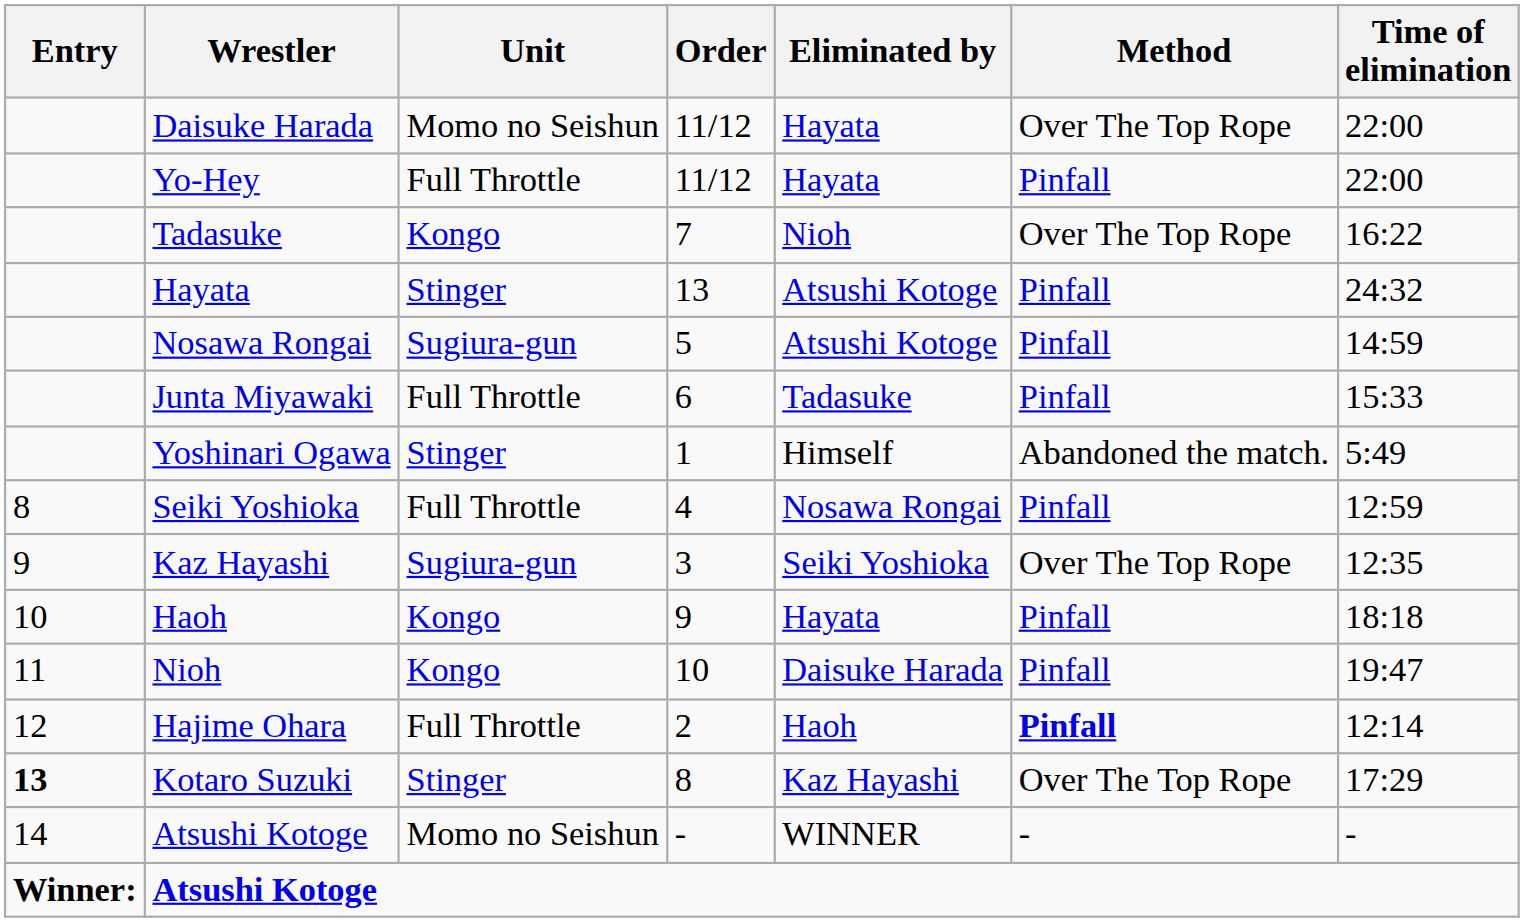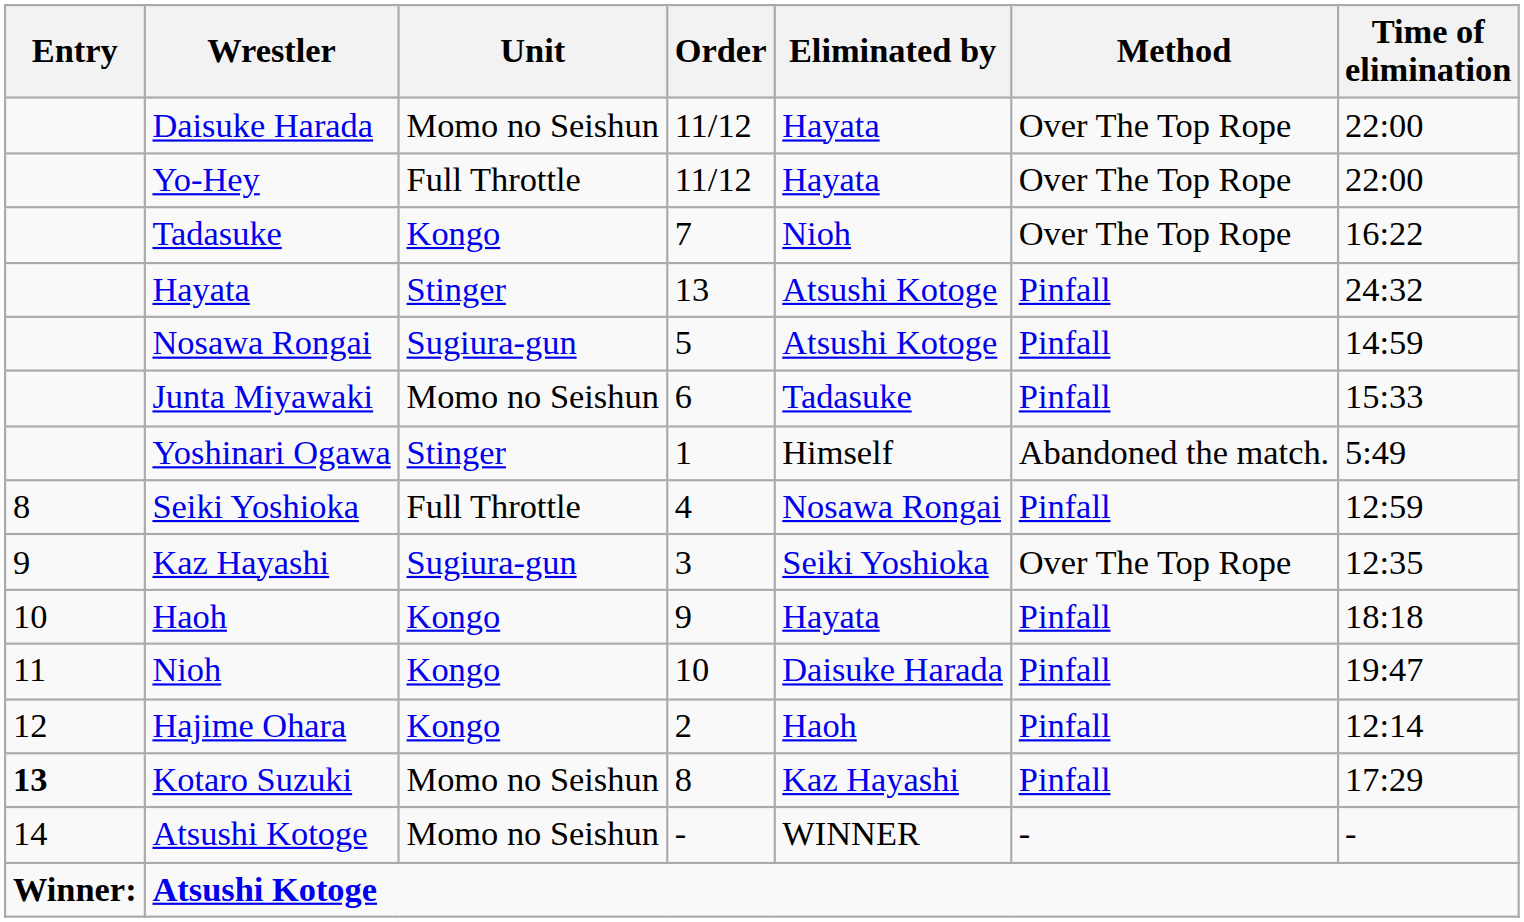 <table class="wikitable sortable">
 <tr>
 <th>Entry</th>
 <th>Wrestler</th>
 <th>Unit</th>
 <th>Order</th>
 <th>Eliminated by</th>
 <th>Method</th>
 <th>Time of<br>elimination</th>
 </tr>
 <tr>
 <td></td>
 <td><a href='#'>Daisuke Harada</a></td>
 <td>Momo no Seishun</td>
 <td>11/12</td>
 <td><a href='#'>Hayata</a></td>
 <td>Over The Top Rope</td>
 <td>22:00</td>
 </tr>
 <tr>
 <td></td>
 <td><a href='#'>Yo-Hey</a></td>
 <td>Full Throttle</td>
 <td>11/12</td>
 <td><a href='#'>Hayata</a></td>
-<td><a href='#'>Pinfall</a></td>
+<td>Over The Top Rope</td>
 <td>22:00</td>
 </tr>
 <tr>
 <td></td>
 <td><a href='#'>Tadasuke</a></td>
 <td><a href='#'>Kongo</a></td>
 <td>7</td>
 <td><a href='#'>Nioh</a></td>
 <td>Over The Top Rope</td>
 <td>16:22</td>
 </tr>
 <tr>
 <td></td>
 <td><a href='#'>Hayata</a></td>
 <td><a href='#'>Stinger</a></td>
 <td>13</td>
 <td><a href='#'>Atsushi Kotoge</a></td>
 <td><a href='#'>Pinfall</a></td>
 <td>24:32</td>
 </tr>
 <tr>
 <td></td>
 <td><a href='#'>Nosawa Rongai</a></td>
 <td><a href='#'>Sugiura-gun</a></td>
 <td>5</td>
 <td><a href='#'>Atsushi Kotoge</a></td>
 <td><a href='#'>Pinfall</a></td>
 <td>14:59</td>
 </tr>
 <tr>
 <td></td>
 <td><a href='#'>Junta Miyawaki</a></td>
-<td>Full Throttle</td>
+<td>Momo no Seishun</td>
 <td>6</td>
 <td><a href='#'>Tadasuke</a></td>
 <td><a href='#'>Pinfall</a></td>
 <td>15:33</td>
 </tr>
 <tr>
 <td></td>
 <td><a href='#'>Yoshinari Ogawa</a></td>
 <td><a href='#'>Stinger</a></td>
 <td>1</td>
 <td>Himself</td>
 <td>Abandoned the match.</td>
 <td>5:49</td>
 </tr>
 <tr>
 <td>8</td>
 <td><a href='#'>Seiki Yoshioka</a></td>
 <td>Full Throttle</td>
 <td>4</td>
 <td><a href='#'>Nosawa Rongai</a></td>
 <td><a href='#'>Pinfall</a></td>
 <td>12:59</td>
 </tr>
 <tr>
 <td>9</td>
 <td><a href='#'>Kaz Hayashi</a></td>
 <td><a href='#'>Sugiura-gun</a></td>
 <td>3</td>
 <td><a href='#'>Seiki Yoshioka</a></td>
 <td>Over The Top Rope</td>
 <td>12:35</td>
 </tr>
 <tr>
 <td>10</td>
 <td><a href='#'>Haoh</a></td>
 <td><a href='#'>Kongo</a></td>
 <td>9</td>
 <td><a href='#'>Hayata</a></td>
 <td><a href='#'>Pinfall</a></td>
 <td>18:18</td>
 </tr>
 <tr>
 <td>11</td>
 <td><a href='#'>Nioh</a></td>
 <td><a href='#'>Kongo</a></td>
 <td>10</td>
 <td><a href='#'>Daisuke Harada</a></td>
 <td><a href='#'>Pinfall</a></td>
 <td>19:47</td>
 </tr>
 <tr>
 <td>12</td>
 <td><a href='#'>Hajime Ohara</a></td>
-<td>Full Throttle</td>
+<td><a href='#'>Kongo</a></td>
 <td>2</td>
 <td><a href='#'>Haoh</a></td>
-<td><strong><a href='#'>Pinfall</a></strong></td>
+<td><a href='#'>Pinfall</a></td>
 <td>12:14</td>
 </tr>
 <tr>
 <td><strong>13</strong></td>
 <td><a href='#'>Kotaro Suzuki</a></td>
-<td><a href='#'>Stinger</a></td>
+<td>Momo no Seishun</td>
 <td>8</td>
 <td><a href='#'>Kaz Hayashi</a></td>
-<td>Over The Top Rope</td>
+<td><a href='#'>Pinfall</a></td>
 <td>17:29</td>
 </tr>
 <tr>
 <td>14</td>
 <td><a href='#'>Atsushi Kotoge</a></td>
 <td>Momo no Seishun</td>
 <td>-</td>
 <td>WINNER</td>
 <td>-</td>
 <td>-</td>
 </tr>
 <tr>
 <td><strong>Winner:</strong></td>
 <td colspan="6"><strong><a href='#'>Atsushi Kotoge</a></strong></td>
 </tr>
 </table>
